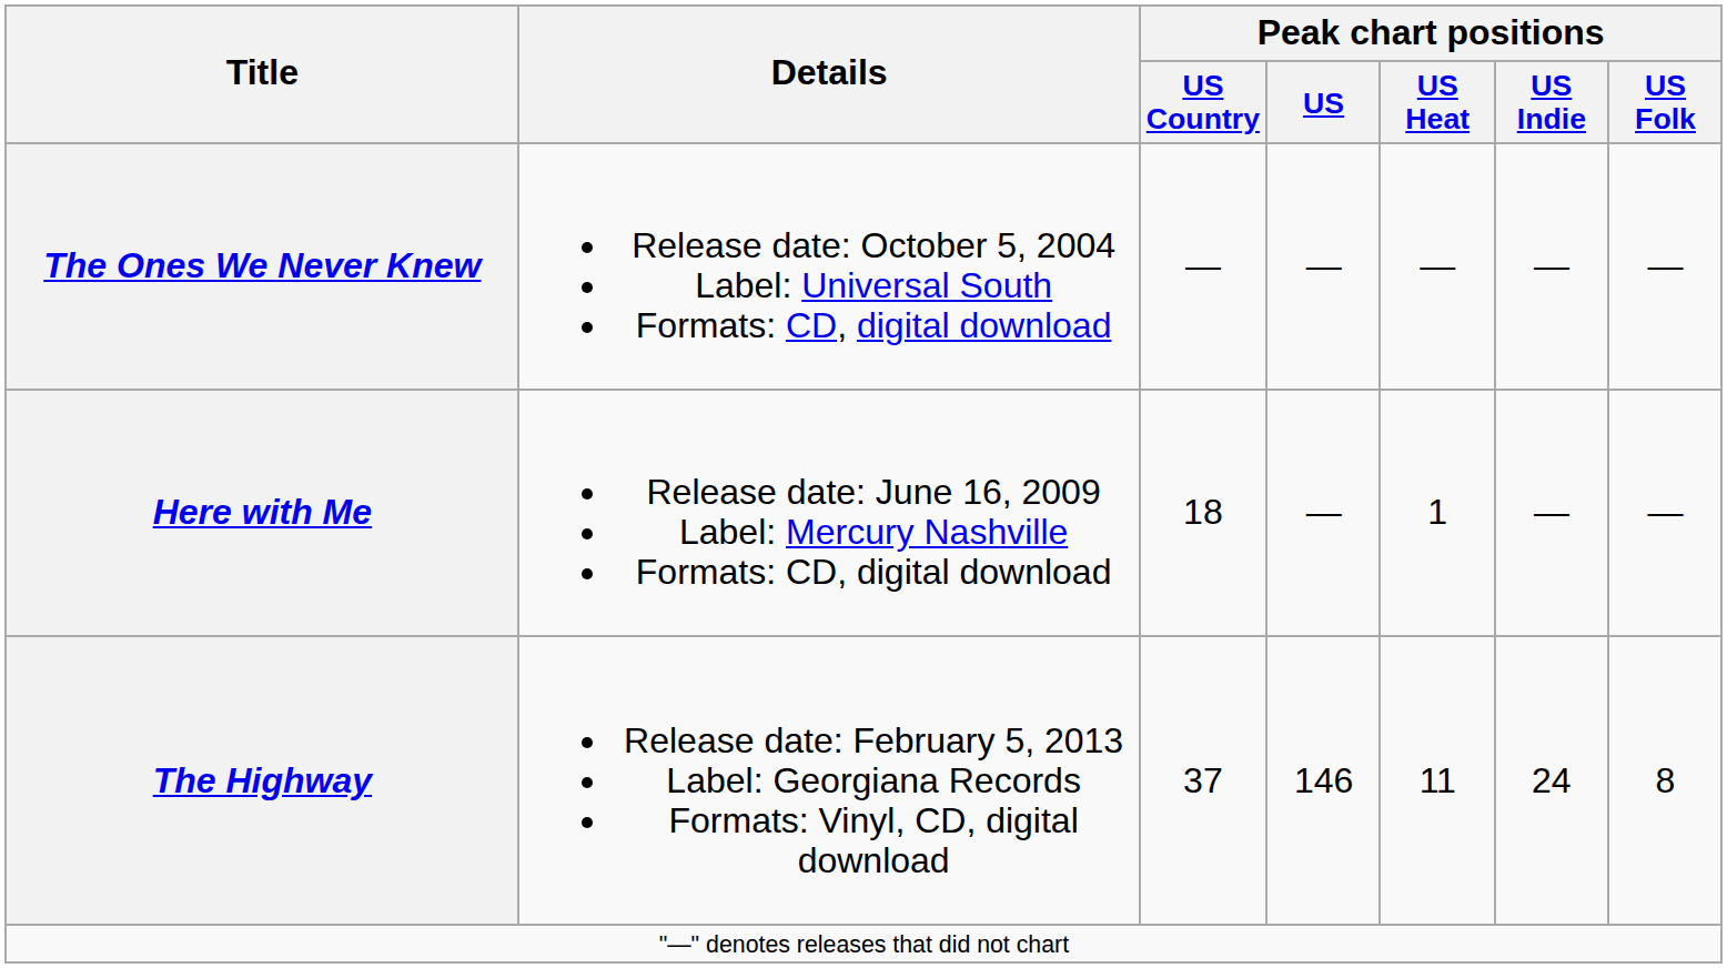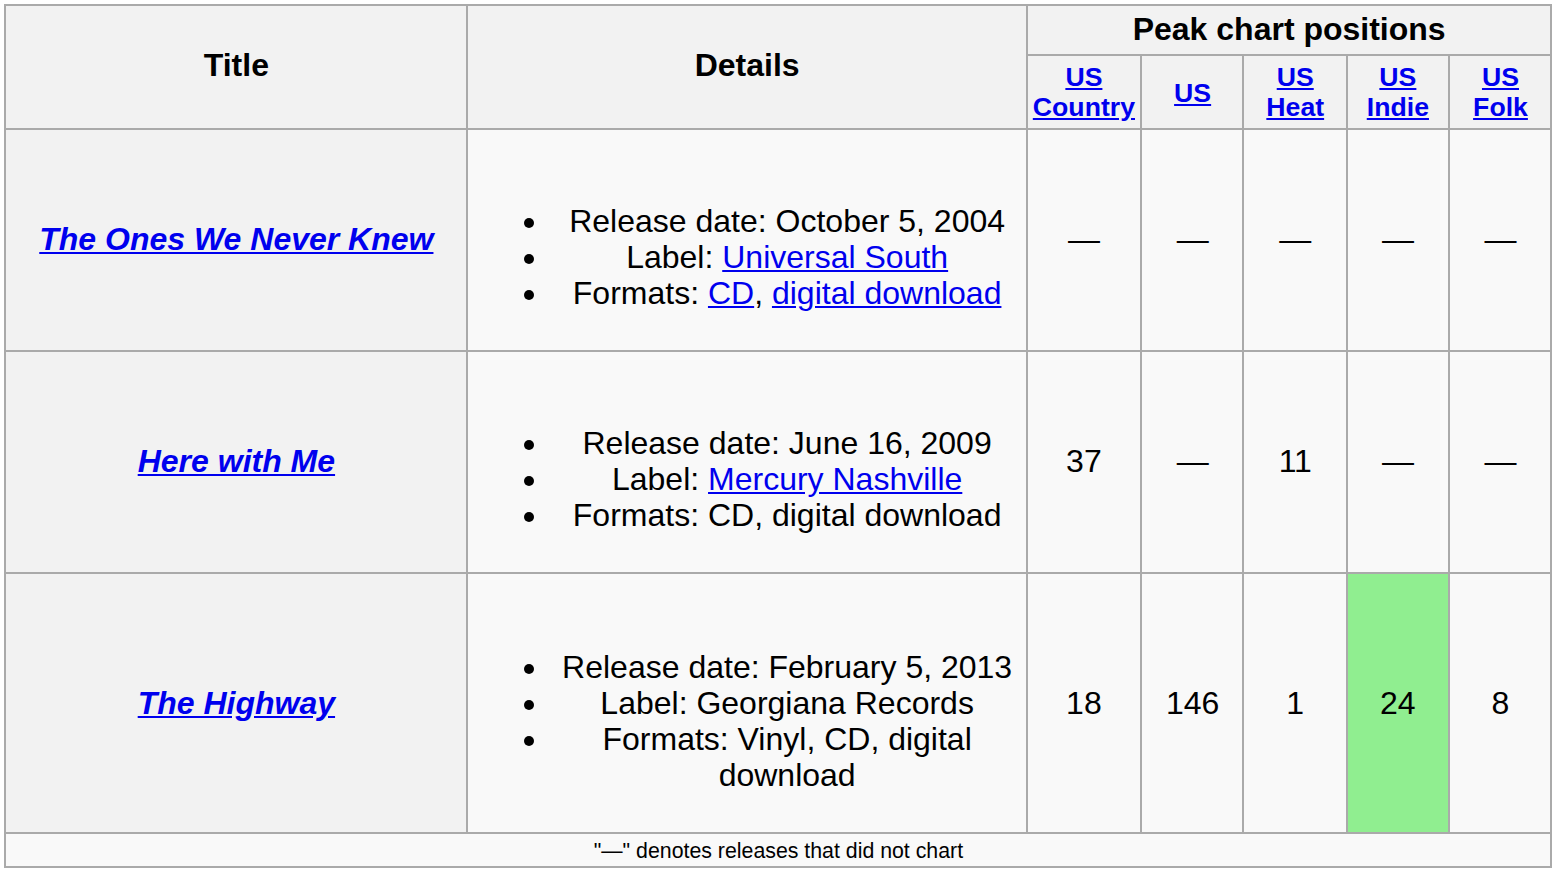 <table class="wikitable plainrowheaders" style="text-align:center;">
 <tr>
 <th rowspan="2" style="width:14em;">Title</th>
 <th rowspan="2" style="width:17em;">Details</th>
 <th colspan="5">Peak chart positions</th>
 </tr>
 <tr style="font-size:smaller;">
 <th style="width:45px;"><a href='#'>US Country</a><br></th>
 <th style="width:45px;"><a href='#'>US</a></th>
 <th style="width:45px;"><a href='#'>US<br>Heat</a><br></th>
 <th style="width:45px;"><a href='#'>US<br>Indie</a></th>
 <th style="width:45px;"><a href='#'>US<br>Folk</a></th>
 </tr>
 <tr>
 <th scope="row"><em><a href='#'>The Ones We Never Knew</a></em></th>
 <td><br><ul><li>Release date: October 5, 2004</li><li>Label: <a href='#'>Universal South</a></li><li>Formats: <a href='#'>CD</a>, <a href='#'>digital download</a></li></ul></td>
 <td>—</td>
 <td>—</td>
 <td>—</td>
 <td>—</td>
 <td>—</td>
 </tr>
 <tr>
 <th scope="row"><em><a href='#'>Here with Me</a></em></th>
 <td><br><ul><li>Release date: June 16, 2009</li><li>Label: <a href='#'>Mercury Nashville</a></li><li>Formats: CD, digital download</li></ul></td>
-<td>18</td>
+<td>37</td>
 <td>—</td>
-<td>1</td>
+<td>11</td>
 <td>—</td>
 <td>—</td>
 </tr>
 <tr>
 <th scope="row"><em><a href='#'>The Highway</a></em></th>
 <td><br><ul><li>Release date: February 5, 2013</li><li>Label: Georgiana Records</li><li>Formats: Vinyl, CD, digital download</li></ul></td>
-<td>37</td>
+<td>18</td>
 <td>146</td>
-<td>11</td>
-<td>24</td>
+<td>1</td>
+<td style="background: lightgreen;">24</td>
 <td>8</td>
 </tr>
 <tr>
 <td colspan="10" style="font-size:8pt">"—" denotes releases that did not chart</td>
 </tr>
 </table>
